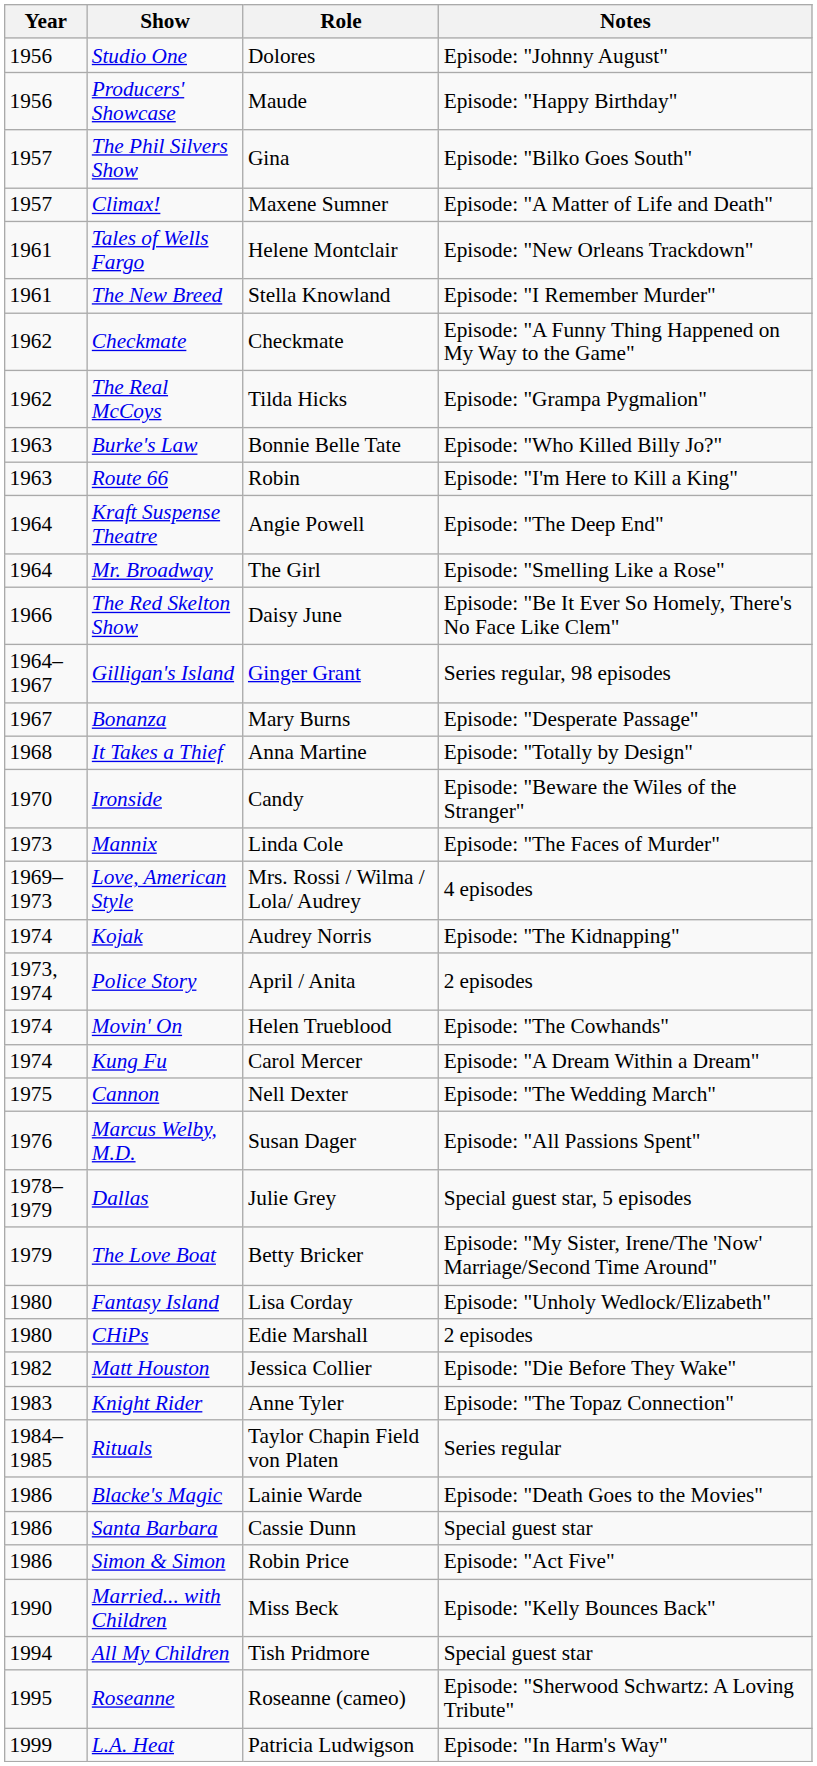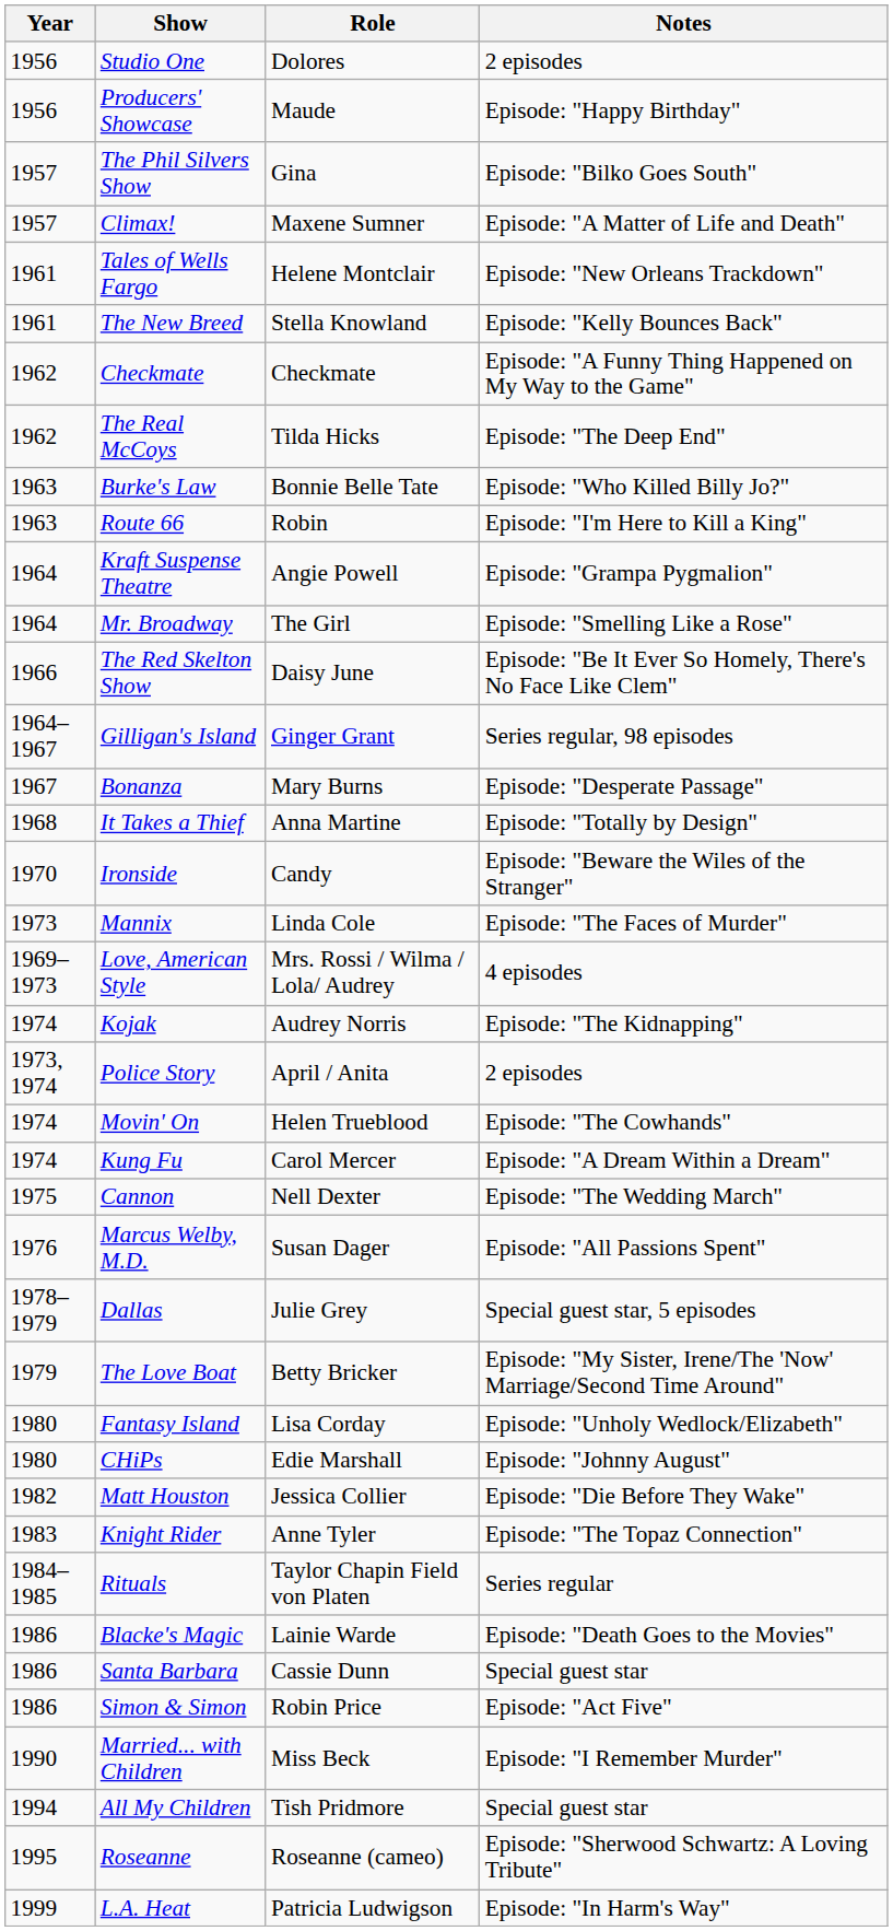 <table class="wikitable sortable">
 <tr>
 <th>Year</th>
 <th>Show</th>
 <th>Role</th>
 <th class="unsortable">Notes</th>
 </tr>
 <tr>
 <td>1956</td>
 <td><em><a href='#'>Studio One</a></em></td>
 <td>Dolores</td>
-<td>Episode: "Johnny August"</td>
+<td>2 episodes</td>
 </tr>
 <tr>
 <td>1956</td>
 <td><em><a href='#'>Producers' Showcase</a></em></td>
 <td>Maude</td>
 <td>Episode: "Happy Birthday"</td>
 </tr>
 <tr>
 <td>1957</td>
 <td><em><a href='#'>The Phil Silvers Show</a></em></td>
 <td>Gina</td>
 <td>Episode: "Bilko Goes South"</td>
 </tr>
 <tr>
 <td>1957</td>
 <td><em><a href='#'>Climax!</a></em></td>
 <td>Maxene Sumner</td>
 <td>Episode: "A Matter of Life and Death"</td>
 </tr>
 <tr>
 <td>1961</td>
 <td><em><a href='#'>Tales of Wells Fargo</a></em></td>
 <td>Helene Montclair</td>
 <td>Episode: "New Orleans Trackdown"</td>
 </tr>
 <tr>
 <td>1961</td>
 <td><em><a href='#'>The New Breed</a></em></td>
 <td>Stella Knowland</td>
-<td>Episode: "I Remember Murder"</td>
+<td>Episode: "Kelly Bounces Back"</td>
 </tr>
 <tr>
 <td>1962</td>
 <td><em><a href='#'>Checkmate</a></em></td>
 <td>Checkmate</td>
 <td>Episode: "A Funny Thing Happened on My Way to the Game"</td>
 </tr>
 <tr>
 <td>1962</td>
 <td><em><a href='#'>The Real McCoys</a></em></td>
 <td>Tilda Hicks</td>
-<td>Episode: "Grampa Pygmalion"</td>
+<td>Episode: "The Deep End"</td>
 </tr>
 <tr>
 <td>1963</td>
 <td><em><a href='#'>Burke's Law</a></em></td>
 <td>Bonnie Belle Tate</td>
 <td>Episode: "Who Killed Billy Jo?"</td>
 </tr>
 <tr>
 <td>1963</td>
 <td><em><a href='#'>Route 66</a></em></td>
 <td>Robin</td>
 <td>Episode: "I'm Here to Kill a King"</td>
 </tr>
 <tr>
 <td>1964</td>
 <td><em><a href='#'>Kraft Suspense Theatre</a></em></td>
 <td>Angie Powell</td>
-<td>Episode: "The Deep End"</td>
+<td>Episode: "Grampa Pygmalion"</td>
 </tr>
 <tr>
 <td>1964</td>
 <td><em><a href='#'>Mr. Broadway</a></em></td>
 <td>The Girl</td>
 <td>Episode: "Smelling Like a Rose"</td>
 </tr>
 <tr>
 <td>1966</td>
 <td><em><a href='#'>The Red Skelton Show</a></em></td>
 <td>Daisy June</td>
 <td>Episode: "Be It Ever So Homely, There's No Face Like Clem"</td>
 </tr>
 <tr>
 <td>1964–1967</td>
 <td><em><a href='#'>Gilligan's Island</a></em></td>
 <td><a href='#'>Ginger Grant</a></td>
 <td>Series regular, 98 episodes</td>
 </tr>
 <tr>
 <td>1967</td>
 <td><em><a href='#'>Bonanza</a></em></td>
 <td>Mary Burns</td>
 <td>Episode: "Desperate Passage"</td>
 </tr>
 <tr>
 <td>1968</td>
 <td><em><a href='#'>It Takes a Thief</a></em></td>
 <td>Anna Martine</td>
 <td>Episode: "Totally by Design"</td>
 </tr>
 <tr>
 <td>1970</td>
 <td><em><a href='#'>Ironside</a></em></td>
 <td>Candy</td>
 <td>Episode: "Beware the Wiles of the Stranger"</td>
 </tr>
 <tr>
 <td>1973</td>
 <td><em><a href='#'>Mannix</a></em></td>
 <td>Linda Cole</td>
 <td>Episode: "The Faces of Murder"</td>
 </tr>
 <tr>
 <td>1969–1973</td>
 <td><em><a href='#'>Love, American Style</a></em></td>
 <td>Mrs. Rossi / Wilma / Lola/ Audrey</td>
 <td>4 episodes</td>
 </tr>
 <tr>
 <td>1974</td>
 <td><em><a href='#'>Kojak</a></em></td>
 <td>Audrey Norris</td>
 <td>Episode: "The Kidnapping"</td>
 </tr>
 <tr>
 <td>1973, 1974</td>
 <td><em><a href='#'>Police Story</a></em></td>
 <td>April / Anita</td>
 <td>2 episodes</td>
 </tr>
 <tr>
 <td>1974</td>
 <td><em><a href='#'>Movin' On</a></em></td>
 <td>Helen Trueblood</td>
 <td>Episode: "The Cowhands"</td>
 </tr>
 <tr>
 <td>1974</td>
 <td><em><a href='#'>Kung Fu</a></em></td>
 <td>Carol Mercer</td>
 <td>Episode: "A Dream Within a Dream"</td>
 </tr>
 <tr>
 <td>1975</td>
 <td><em><a href='#'>Cannon</a></em></td>
 <td>Nell Dexter</td>
 <td>Episode: "The Wedding March"</td>
 </tr>
 <tr>
 <td>1976</td>
 <td><em><a href='#'>Marcus Welby, M.D.</a></em></td>
 <td>Susan Dager</td>
 <td>Episode: "All Passions Spent"</td>
 </tr>
 <tr>
 <td>1978–1979</td>
 <td><em><a href='#'>Dallas</a></em></td>
 <td>Julie Grey</td>
 <td>Special guest star, 5 episodes</td>
 </tr>
 <tr>
 <td>1979</td>
 <td><em><a href='#'>The Love Boat</a></em></td>
 <td>Betty Bricker</td>
 <td>Episode: "My Sister, Irene/The 'Now' Marriage/Second Time Around"</td>
 </tr>
 <tr>
 <td>1980</td>
 <td><em><a href='#'>Fantasy Island</a></em></td>
 <td>Lisa Corday</td>
 <td>Episode: "Unholy Wedlock/Elizabeth"</td>
 </tr>
 <tr>
 <td>1980</td>
 <td><em><a href='#'>CHiPs</a></em></td>
 <td>Edie Marshall</td>
-<td>2 episodes</td>
+<td>Episode: "Johnny August"</td>
 </tr>
 <tr>
 <td>1982</td>
 <td><em><a href='#'>Matt Houston</a></em></td>
 <td>Jessica Collier</td>
 <td>Episode: "Die Before They Wake"</td>
 </tr>
 <tr>
 <td>1983</td>
 <td><em><a href='#'>Knight Rider</a></em></td>
 <td>Anne Tyler</td>
 <td>Episode: "The Topaz Connection"</td>
 </tr>
 <tr>
 <td>1984–1985</td>
 <td><em><a href='#'>Rituals</a></em></td>
 <td>Taylor Chapin Field von Platen</td>
 <td>Series regular</td>
 </tr>
 <tr>
 <td>1986</td>
 <td><em><a href='#'>Blacke's Magic</a></em></td>
 <td>Lainie Warde</td>
 <td>Episode: "Death Goes to the Movies"</td>
 </tr>
 <tr>
 <td>1986</td>
 <td><em><a href='#'>Santa Barbara</a></em></td>
 <td>Cassie Dunn</td>
 <td>Special guest star</td>
 </tr>
 <tr>
 <td>1986</td>
 <td><em><a href='#'>Simon & Simon</a></em></td>
 <td>Robin Price</td>
 <td>Episode: "Act Five"</td>
 </tr>
 <tr>
 <td>1990</td>
 <td><em><a href='#'>Married... with Children</a></em></td>
 <td>Miss Beck</td>
-<td>Episode: "Kelly Bounces Back"</td>
+<td>Episode: "I Remember Murder"</td>
 </tr>
 <tr>
 <td>1994</td>
 <td><em><a href='#'>All My Children</a></em></td>
 <td>Tish Pridmore</td>
 <td>Special guest star</td>
 </tr>
 <tr>
 <td>1995</td>
 <td><em><a href='#'>Roseanne</a></em></td>
 <td>Roseanne (cameo)</td>
 <td>Episode: "Sherwood Schwartz: A Loving Tribute"</td>
 </tr>
 <tr>
 <td>1999</td>
 <td><em><a href='#'>L.A. Heat</a></em></td>
 <td>Patricia Ludwigson</td>
 <td>Episode: "In Harm's Way"</td>
 </tr>
 </table>
